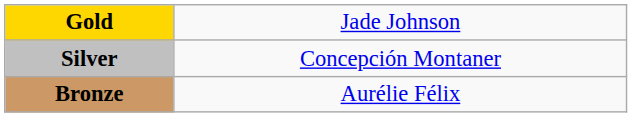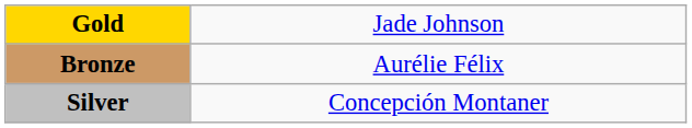 <table class="wikitable" style="text-align:center; " width="35%">
 <tr>
 <td bgcolor="gold"><strong>Gold</strong></td>
 <td><a href='#'>Jade Johnson</a><br>  <small><em></em></small></td>
 </tr>
 <tr>
+<td bgcolor="CC9966"><strong>Bronze</strong></td>
+<td><a href='#'>Aurélie Félix</a><br>  <small><em></em></small></td>
+</tr>
+<tr>
 <td bgcolor="silver"><strong>Silver</strong></td>
 <td><a href='#'>Concepción Montaner</a><br>  <small><em></em></small></td>
 </tr>
-<tr>
-<td bgcolor="CC9966"><strong>Bronze</strong></td>
-<td><a href='#'>Aurélie Félix</a><br>  <small><em></em></small></td>
-</tr>
 </table>
